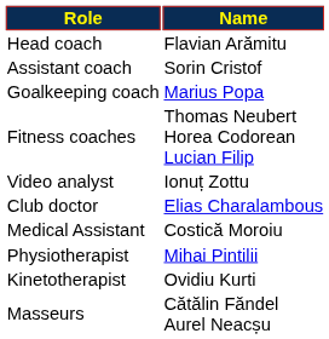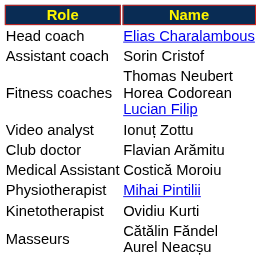 <table class="toccolours">
 <tr>
 <th style="background:#092c54;color:#fff500;border:1px solid #db261d;;">Role</th>
 <th style="background:#092c54;color:#fff500;border:1px solid #db261d;;">Name</th>
 </tr>
 <tr>
 <td>Head coach</td>
-<td> Flavian Arămitu</td>
+<td>  <a href='#'>Elias Charalambous</a></td>
 </tr>
 <tr>
 <td>Assistant coach</td>
 <td> Sorin Cristof</td>
-</tr>
-<tr>
-<td>Goalkeeping coach</td>
-<td> <a href='#'>Marius Popa</a></td>
 </tr>
 <tr>
 <td>Fitness coaches</td>
 <td> Thomas Neubert <br>  Horea Codorean <br>  <a href='#'>Lucian Filip</a></td>
 </tr>
 <tr>
 <td>Video analyst</td>
 <td> Ionuț Zottu</td>
 </tr>
 <tr>
 <td>Club doctor</td>
-<td>  <a href='#'>Elias Charalambous</a></td>
+<td> Flavian Arămitu</td>
 </tr>
 <tr>
 <td>Medical Assistant</td>
 <td> Costică Moroiu</td>
 </tr>
 <tr>
 <td>Physiotherapist</td>
 <td> <a href='#'>Mihai Pintilii</a></td>
 </tr>
 <tr>
 <td>Kinetotherapist</td>
 <td> Ovidiu Kurti</td>
 </tr>
 <tr>
 <td>Masseurs</td>
 <td> Cătălin Făndel <br>  Aurel Neacșu</td>
 </tr>
 <tr>
 </tr>
 </table>
